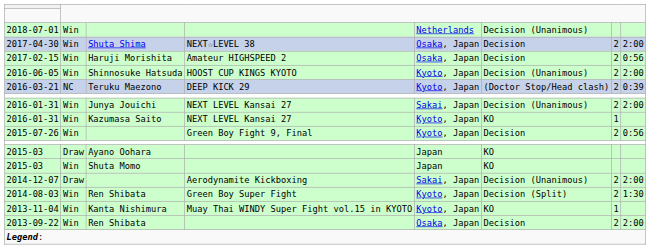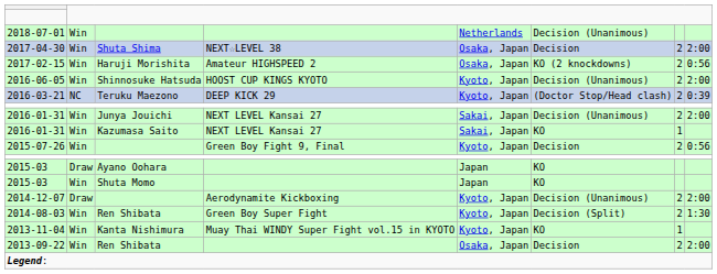 <table class="wikitable mw-collapsible mw-collapsed">
 <tr>
 <th></th>
 </tr>
 <tr>
 <td><br></td>
 </tr>
 <tr style="background:#CCFFCC;">
 <td>2018-07-01</td>
 <td>Win</td>
 <td align=left></td>
 <td></td>
 <td><a href='#'>Netherlands</a></td>
 <td>Decision (Unanimous)</td>
 <td></td>
 <td></td>
 </tr>
 <tr style="background:#c5d2ea;">
 <td>2017-04-30</td>
 <td>Win</td>
 <td align=left> <a href='#'>Shuta Shima</a></td>
 <td>NEXT☆LEVEL 38</td>
 <td><a href='#'>Osaka</a>, Japan</td>
 <td>Decision</td>
 <td>2</td>
 <td>2:00</td>
 </tr>
 <tr style="background:#CCFFCC;">
 <td>2017-02-15</td>
 <td>Win</td>
 <td align=left> Haruji Morishita</td>
 <td>Amateur HIGHSPEED 2</td>
 <td><a href='#'>Osaka</a>, Japan</td>
-<td>Decision</td>
+<td>KO (2 knockdowns)</td>
 <td>2</td>
 <td>0:56</td>
 </tr>
 <tr style="background:#CCFFCC;">
 <td>2016-06-05</td>
 <td>Win</td>
 <td align=left> Shinnosuke Hatsuda</td>
 <td>HOOST CUP KINGS KYOTO</td>
 <td><a href='#'>Kyoto</a>, Japan</td>
 <td>Decision (Unanimous)</td>
 <td>2</td>
 <td>2:00</td>
 </tr>
 <tr style="background:#c5d2ea;">
 <td>2016-03-21</td>
 <td>NC</td>
 <td align=left> Teruku Maezono</td>
 <td>DEEP KICK 29</td>
 <td><a href='#'>Kyoto</a>, Japan</td>
 <td>(Doctor Stop/Head clash)</td>
 <td>2</td>
 <td>0:39</td>
 </tr>
 <tr>
 <th style=background:white colspan=9></th>
 </tr>
 <tr style="background:#CCFFCC;">
 <td>2016-01-31</td>
 <td>Win</td>
 <td align=left> Junya Jouichi</td>
 <td>NEXT LEVEL Kansai 27</td>
 <td><a href='#'>Sakai</a>, Japan</td>
 <td>Decision (Unanimous)</td>
 <td>2</td>
 <td>2:00</td>
 </tr>
 <tr style="background:#CCFFCC;">
 <td>2016-01-31</td>
 <td>Win</td>
 <td align=left> Kazumasa Saito</td>
 <td>NEXT LEVEL Kansai 27</td>
-<td><a href='#'>Kyoto</a>, Japan</td>
+<td><a href='#'>Sakai</a>, Japan</td>
 <td>KO</td>
 <td>1</td>
 <td></td>
 </tr>
 <tr style="background:#CCFFCC;">
 <td>2015-07-26</td>
 <td>Win</td>
 <td align=left></td>
 <td>Green Boy Fight 9, Final</td>
 <td><a href='#'>Kyoto</a>, Japan</td>
 <td>Decision</td>
 <td>2</td>
 <td>0:56</td>
 </tr>
 <tr>
 <th style=background:white colspan=9></th>
 </tr>
 <tr style="background:#CCFFCC;">
 <td>2015-03</td>
 <td>Draw</td>
 <td align=left> Ayano Oohara</td>
 <td></td>
 <td>Japan</td>
 <td>KO</td>
 <td></td>
 <td></td>
 </tr>
 <tr style="background:#CCFFCC;">
 <td>2015-03</td>
 <td>Win</td>
 <td align=left> Shuta Momo</td>
 <td></td>
 <td>Japan</td>
 <td>KO</td>
 <td></td>
 <td></td>
 </tr>
 <tr style="background:#CCFFCC;">
 <td>2014-12-07</td>
 <td>Draw</td>
 <td align=left></td>
 <td>Aerodynamite Kickboxing</td>
-<td><a href='#'>Sakai</a>, Japan</td>
+<td><a href='#'>Kyoto</a>, Japan</td>
 <td>Decision (Unanimous)</td>
 <td>2</td>
 <td>2:00</td>
 </tr>
 <tr style="background:#CCFFCC;">
 <td>2014-08-03</td>
 <td>Win</td>
 <td align=left> Ren Shibata</td>
 <td>Green Boy Super Fight</td>
 <td><a href='#'>Kyoto</a>, Japan</td>
 <td>Decision (Split)</td>
 <td>2</td>
 <td>1:30</td>
 </tr>
 <tr style="background:#CCFFCC;">
 <td>2013-11-04</td>
 <td>Win</td>
 <td align=left> Kanta Nishimura</td>
 <td>Muay Thai WINDY Super Fight vol.15 in KYOTO</td>
 <td><a href='#'>Kyoto</a>, Japan</td>
 <td>KO</td>
 <td>1</td>
 <td></td>
 </tr>
 <tr style="background:#CCFFCC;">
 <td>2013-09-22</td>
 <td>Win</td>
 <td align=left> Ren Shibata</td>
 <td></td>
 <td><a href='#'>Osaka</a>, Japan</td>
 <td>Decision</td>
 <td>2</td>
 <td>2:00</td>
 </tr>
 <tr>
 <td colspan=9><strong><em>Legend</em></strong>:    <br></td>
 </tr>
 </table>
